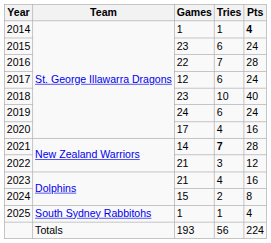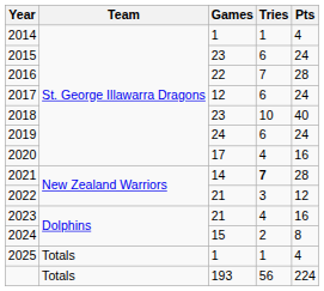 <table class="wikitable">
 <tr>
 <th>Year</th>
 <th>Team</th>
 <th>Games</th>
 <th>Tries</th>
 <th>Pts</th>
 </tr>
 <tr>
 <td>2014</td>
 <td rowspan="7"> <a href='#'>St. George Illawarra Dragons</a></td>
 <td>1</td>
 <td>1</td>
-<td><strong>4</strong></td>
+<td>4</td>
 </tr>
 <tr>
 <td>2015</td>
 <td>23</td>
 <td>6</td>
 <td>24</td>
 </tr>
 <tr>
 <td>2016</td>
 <td>22</td>
 <td>7</td>
 <td>28</td>
 </tr>
 <tr>
 <td>2017</td>
 <td>12</td>
 <td>6</td>
 <td>24</td>
 </tr>
 <tr>
 <td>2018</td>
 <td>23</td>
 <td>10</td>
 <td>40</td>
 </tr>
 <tr>
 <td>2019</td>
 <td>24</td>
 <td>6</td>
 <td>24</td>
 </tr>
 <tr>
 <td>2020</td>
 <td>17</td>
 <td>4</td>
 <td>16</td>
 </tr>
 <tr>
 <td>2021</td>
 <td rowspan="2"> <a href='#'>New Zealand Warriors</a></td>
 <td>14</td>
 <td><strong>7</strong></td>
 <td>28</td>
 </tr>
 <tr>
 <td>2022</td>
 <td>21</td>
 <td>3</td>
 <td>12</td>
 </tr>
 <tr>
 <td>2023</td>
 <td rowspan="2"> <a href='#'>Dolphins</a></td>
 <td>21</td>
 <td>4</td>
 <td>16</td>
 </tr>
 <tr>
 <td>2024</td>
 <td>15</td>
 <td>2</td>
 <td>8</td>
 </tr>
 <tr>
 <td>2025</td>
-<td> <a href='#'>South Sydney Rabbitohs</a></td>
+<td>Totals</td>
 <td>1</td>
 <td>1</td>
 <td>4</td>
 </tr>
 <tr>
 <td></td>
 <td>Totals</td>
 <td>193</td>
 <td>56</td>
 <td>224</td>
 </tr>
 </table>
